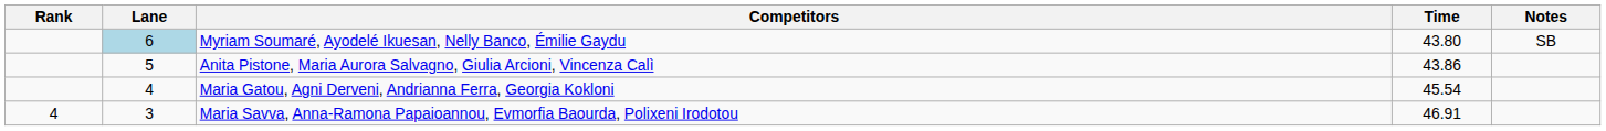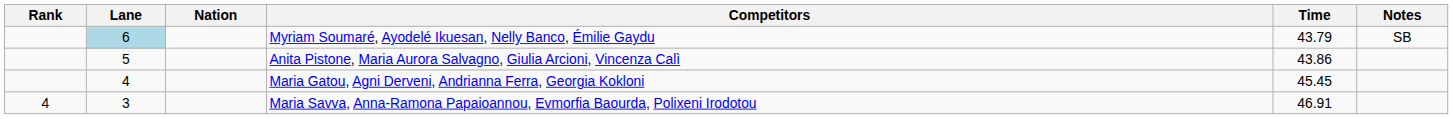 <table class="wikitable sortable" width=80% style="text-align:center; font-size:95%">
 <tr>
 <th>Rank</th>
 <th>Lane</th>
+<th>Nation</th>
 <th>Competitors</th>
 <th>Time</th>
 <th>Notes</th>
 </tr>
 <tr>
 <td></td>
 <td style="background: lightblue;">6</td>
+<td align=left></td>
 <td align=left><a href='#'>Myriam Soumaré</a>, <a href='#'>Ayodelé Ikuesan</a>, <a href='#'>Nelly Banco</a>, <a href='#'>Émilie Gaydu</a></td>
-<td>43.80</td>
+<td>43.79</td>
 <td>SB</td>
 </tr>
 <tr>
 <td></td>
 <td>5</td>
+<td align=left></td>
 <td align=left><a href='#'>Anita Pistone</a>, <a href='#'>Maria Aurora Salvagno</a>, <a href='#'>Giulia Arcioni</a>, <a href='#'>Vincenza Calì</a></td>
 <td>43.86</td>
 <td></td>
 </tr>
 <tr>
 <td></td>
 <td>4</td>
+<td align=left></td>
 <td align=left><a href='#'>Maria Gatou</a>, <a href='#'>Agni Derveni</a>, <a href='#'>Andrianna Ferra</a>, <a href='#'>Georgia Kokloni</a></td>
-<td>45.54</td>
+<td>45.45</td>
 <td></td>
 </tr>
 <tr>
 <td>4</td>
 <td>3</td>
+<td align=left></td>
 <td align=left><a href='#'>Maria Savva</a>, <a href='#'>Anna-Ramona Papaioannou</a>, <a href='#'>Evmorfia Baourda</a>, <a href='#'>Polixeni Irodotou</a></td>
 <td>46.91</td>
 <td></td>
 </tr>
 </table>
